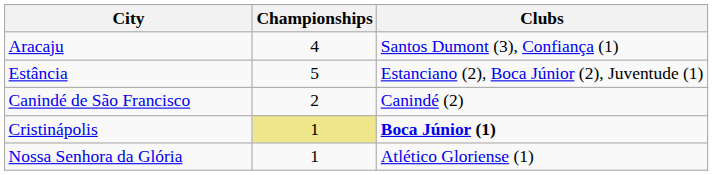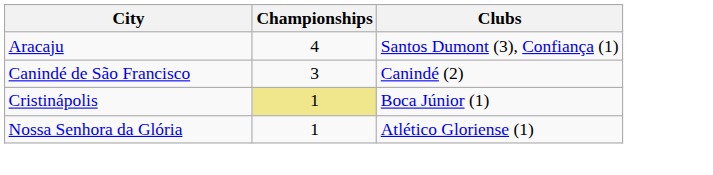 <table class="wikitable">
 <tr>
 <th style="width:220px">City</th>
 <th>Championships</th>
 <th>Clubs</th>
 </tr>
 <tr>
 <td> <a href='#'>Aracaju</a></td>
 <td align="center">4</td>
 <td><a href='#'>Santos Dumont</a> (3), <a href='#'>Confiança</a> (1)</td>
 </tr>
 <tr>
-<td> <a href='#'>Estância</a></td>
-<td align="center">5</td>
-<td><a href='#'>Estanciano</a> (2), <a href='#'>Boca Júnior</a> (2), Juventude (1)</td>
-</tr>
-<tr>
 <td> <a href='#'>Canindé de São Francisco</a></td>
-<td align="center">2</td>
+<td align="center">3</td>
 <td><a href='#'>Canindé</a> (2)</td>
 </tr>
 <tr>
 <td> <a href='#'>Cristinápolis</a></td>
 <td align="center" style="background: khaki;">1</td>
-<td><strong><a href='#'>Boca Júnior</a> (1)</strong></td>
+<td><a href='#'>Boca Júnior</a> (1)</td>
 </tr>
 <tr>
 <td> <a href='#'>Nossa Senhora da Glória</a></td>
 <td align="center">1</td>
 <td><a href='#'>Atlético Gloriense</a> (1)</td>
 </tr>
 </table>
